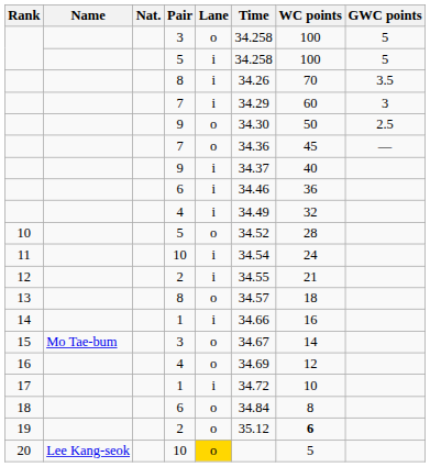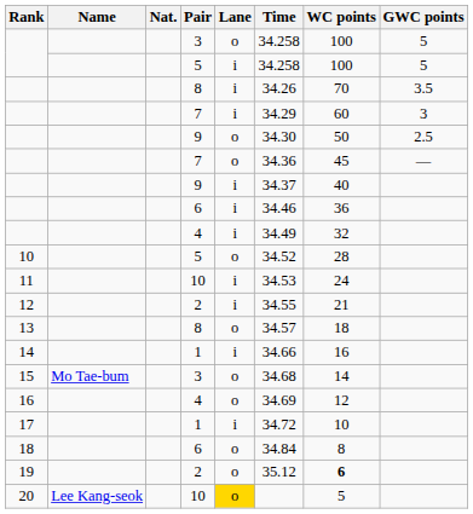 <table class="wikitable sortable" style="text-align:center">
 <tr>
 <th>Rank</th>
 <th>Name</th>
 <th>Nat.</th>
 <th>Pair</th>
 <th>Lane</th>
 <th>Time</th>
 <th>WC points</th>
 <th>GWC points</th>
 </tr>
 <tr>
 <td rowspan=2></td>
 <td align=left></td>
 <td></td>
 <td>3</td>
 <td>o</td>
 <td>34.258</td>
 <td>100</td>
 <td>5</td>
 </tr>
 <tr>
 <td align=left></td>
 <td></td>
 <td>5</td>
 <td>i</td>
 <td>34.258</td>
 <td>100</td>
 <td>5</td>
 </tr>
 <tr>
 <td></td>
 <td align=left></td>
 <td></td>
 <td>8</td>
 <td>i</td>
 <td>34.26</td>
 <td>70</td>
 <td>3.5</td>
 </tr>
 <tr>
 <td></td>
 <td align=left></td>
 <td></td>
 <td>7</td>
 <td>i</td>
 <td>34.29</td>
 <td>60</td>
 <td>3</td>
 </tr>
 <tr>
 <td></td>
 <td align=left></td>
 <td></td>
 <td>9</td>
 <td>o</td>
 <td>34.30</td>
 <td>50</td>
 <td>2.5</td>
 </tr>
 <tr>
 <td></td>
 <td align=left></td>
 <td></td>
 <td>7</td>
 <td>o</td>
 <td>34.36</td>
 <td>45</td>
 <td>—</td>
 </tr>
 <tr>
 <td></td>
 <td align=left></td>
 <td></td>
 <td>9</td>
 <td>i</td>
 <td>34.37</td>
 <td>40</td>
 <td></td>
 </tr>
 <tr>
 <td></td>
 <td align=left></td>
 <td></td>
 <td>6</td>
 <td>i</td>
 <td>34.46</td>
 <td>36</td>
 <td></td>
 </tr>
 <tr>
 <td></td>
 <td align=left></td>
 <td></td>
 <td>4</td>
 <td>i</td>
 <td>34.49</td>
 <td>32</td>
 <td></td>
 </tr>
 <tr>
 <td>10</td>
 <td align=left></td>
 <td></td>
 <td>5</td>
 <td>o</td>
 <td>34.52</td>
 <td>28</td>
 <td></td>
 </tr>
 <tr>
 <td>11</td>
 <td align=left></td>
 <td></td>
 <td>10</td>
 <td>i</td>
-<td>34.54</td>
+<td>34.53</td>
 <td>24</td>
 <td></td>
 </tr>
 <tr>
 <td>12</td>
 <td align=left></td>
 <td></td>
 <td>2</td>
 <td>i</td>
 <td>34.55</td>
 <td>21</td>
 <td></td>
 </tr>
 <tr>
 <td>13</td>
 <td align=left></td>
 <td></td>
 <td>8</td>
 <td>o</td>
 <td>34.57</td>
 <td>18</td>
 <td></td>
 </tr>
 <tr>
 <td>14</td>
 <td align=left></td>
 <td></td>
 <td>1</td>
 <td>i</td>
 <td>34.66</td>
 <td>16</td>
 <td></td>
 </tr>
 <tr>
 <td>15</td>
 <td align=left><a href='#'>Mo Tae-bum</a></td>
 <td></td>
 <td>3</td>
 <td>o</td>
-<td>34.67</td>
+<td>34.68</td>
 <td>14</td>
 <td></td>
 </tr>
 <tr>
 <td>16</td>
 <td align=left></td>
 <td></td>
 <td>4</td>
 <td>o</td>
 <td>34.69</td>
 <td>12</td>
 <td></td>
 </tr>
 <tr>
 <td>17</td>
 <td align=left></td>
 <td></td>
 <td>1</td>
 <td>i</td>
 <td>34.72</td>
 <td>10</td>
 <td></td>
 </tr>
 <tr>
 <td>18</td>
 <td align=left></td>
 <td></td>
 <td>6</td>
 <td>o</td>
 <td>34.84</td>
 <td>8</td>
 <td></td>
 </tr>
 <tr>
 <td>19</td>
 <td align=left></td>
 <td></td>
 <td>2</td>
 <td>o</td>
 <td>35.12</td>
 <td><strong>6</strong></td>
 <td></td>
 </tr>
 <tr>
 <td>20</td>
 <td align=left><a href='#'>Lee Kang-seok</a></td>
 <td></td>
 <td>10</td>
 <td style="background: gold;">o</td>
 <td></td>
 <td>5</td>
 <td></td>
 </tr>
 </table>
